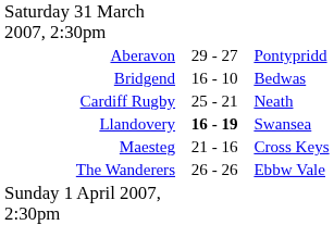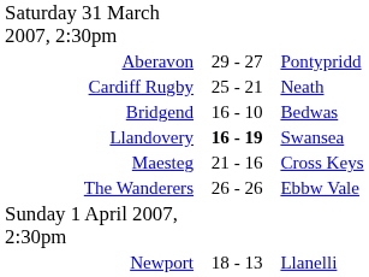 <table style="width:70%;" cellspacing="1">
 <tr>
 <th width=35%></th>
 <th width=15%></th>
 <th></th>
 </tr>
 <tr>
 <td>Saturday 31 March 2007, 2:30pm</td>
 </tr>
 <tr style=font-size:90%>
 <td align=right><a href='#'>Aberavon</a></td>
 <td align=center>29 - 27</td>
 <td><a href='#'>Pontypridd</a></td>
 </tr>
 <tr style=font-size:90%>
+<td align=right><a href='#'>Cardiff Rugby</a></td>
+<td align=center>25 - 21</td>
+<td><a href='#'>Neath</a></td>
+</tr>
+<tr style=font-size:90%>
 <td align=right><a href='#'>Bridgend</a></td>
 <td align=center>16 - 10</td>
 <td><a href='#'>Bedwas</a></td>
-</tr>
-<tr style=font-size:90%>
-<td align=right><a href='#'>Cardiff Rugby</a></td>
-<td align=center>25 - 21</td>
-<td><a href='#'>Neath</a></td>
 </tr>
 <tr style=font-size:90%>
 <td align=right><a href='#'>Llandovery</a></td>
 <td align=center><strong>16 - 19</strong></td>
 <td><a href='#'>Swansea</a></td>
 </tr>
 <tr style=font-size:90%>
 <td align=right><a href='#'>Maesteg</a></td>
 <td align=center>21 - 16</td>
 <td><a href='#'>Cross Keys</a></td>
 </tr>
 <tr style=font-size:90%>
 <td align=right><a href='#'>The Wanderers</a></td>
 <td align=center>26 - 26</td>
 <td><a href='#'>Ebbw Vale</a></td>
 </tr>
 <tr>
 <td>Sunday 1 April 2007, 2:30pm</td>
 </tr>
+<tr style=font-size:90%>
+<td align=right><a href='#'>Newport</a></td>
+<td align=center>18 - 13</td>
+<td><a href='#'>Llanelli</a></td>
+</tr>
 </table>
